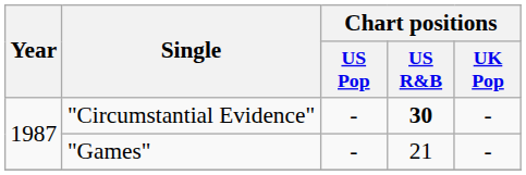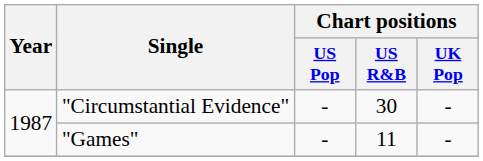 <table class="wikitable" style="text-align:center;">
 <tr>
 <th rowspan="2">Year</th>
 <th rowspan="2">Single</th>
 <th colspan="3">Chart positions</th>
 </tr>
 <tr style="font-size:smaller;">
 <th width="40"><a href='#'>US<br>Pop</a></th>
 <th width="40"><a href='#'>US<br>R&B</a></th>
 <th width="40"><a href='#'>UK<br>Pop</a></th>
 </tr>
 <tr>
 <td rowspan="2">1987</td>
 <td align="left">"Circumstantial Evidence"</td>
 <td>-</td>
-<td><strong>30</strong></td>
+<td>30</td>
 <td>-</td>
 </tr>
 <tr>
 <td align="left">"Games"</td>
 <td>-</td>
-<td>21</td>
+<td>11</td>
 <td>-</td>
 </tr>
 <tr>
 </tr>
 </table>
